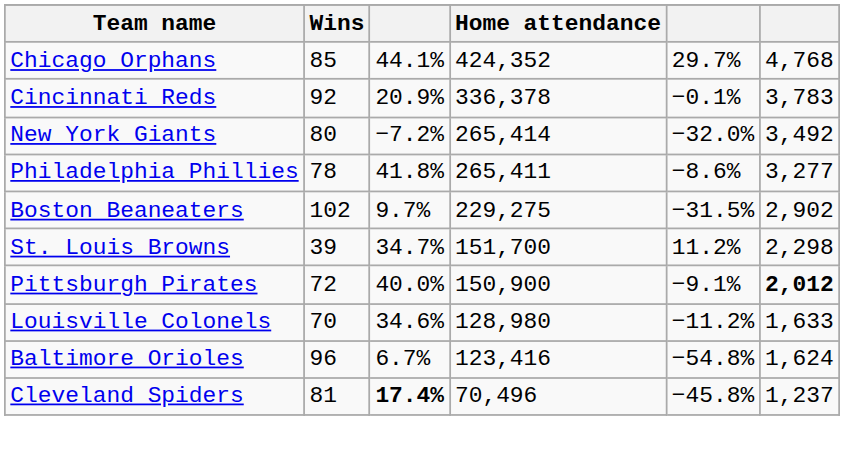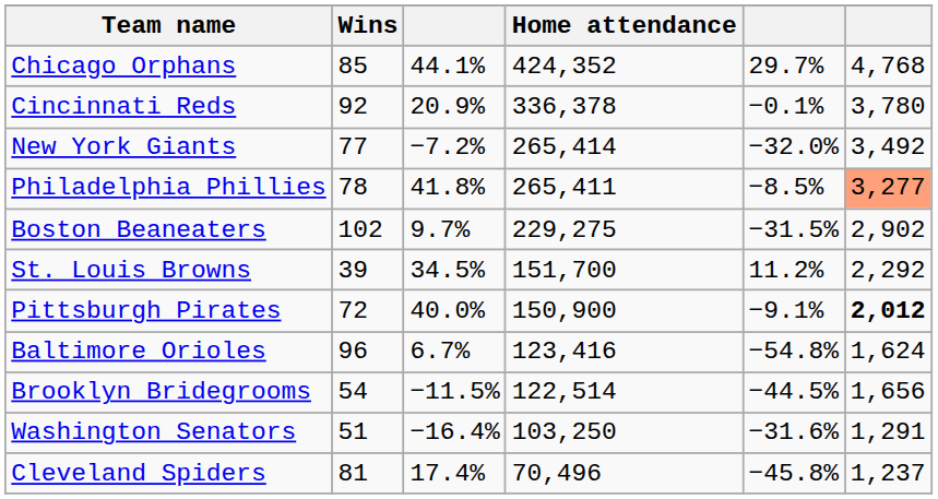 <table class="wikitable sortable">
 <tr style="text-align:center; font-size:larger;">
 </tr>
 <tr>
 <th>Team name</th>
 <th>Wins</th>
 <th></th>
 <th>Home attendance</th>
 <th></th>
 <th></th>
 </tr>
 <tr>
 <td><a href='#'>Chicago Orphans</a></td>
 <td>85</td>
 <td>44.1%</td>
 <td>424,352</td>
 <td>29.7%</td>
 <td>4,768</td>
 </tr>
 <tr>
 <td><a href='#'>Cincinnati Reds</a></td>
 <td>92</td>
 <td>20.9%</td>
 <td>336,378</td>
 <td>−0.1%</td>
-<td>3,783</td>
+<td>3,780</td>
 </tr>
 <tr>
 <td><a href='#'>New York Giants</a></td>
-<td>80</td>
+<td>77</td>
 <td>−7.2%</td>
 <td>265,414</td>
 <td>−32.0%</td>
 <td>3,492</td>
 </tr>
 <tr>
 <td><a href='#'>Philadelphia Phillies</a></td>
 <td>78</td>
 <td>41.8%</td>
 <td>265,411</td>
-<td>−8.6%</td>
-<td>3,277</td>
+<td>−8.5%</td>
+<td style="background: lightsalmon;">3,277</td>
 </tr>
 <tr>
 <td><a href='#'>Boston Beaneaters</a></td>
 <td>102</td>
 <td>9.7%</td>
 <td>229,275</td>
 <td>−31.5%</td>
 <td>2,902</td>
 </tr>
 <tr>
 <td><a href='#'>St. Louis Browns</a></td>
 <td>39</td>
-<td>34.7%</td>
+<td>34.5%</td>
 <td>151,700</td>
 <td>11.2%</td>
-<td>2,298</td>
+<td>2,292</td>
 </tr>
 <tr>
 <td><a href='#'>Pittsburgh Pirates</a></td>
 <td>72</td>
 <td>40.0%</td>
 <td>150,900</td>
 <td>−9.1%</td>
 <td><strong>2,012</strong></td>
 </tr>
 <tr>
-<td><a href='#'>Louisville Colonels</a></td>
-<td>70</td>
-<td>34.6%</td>
-<td>128,980</td>
-<td>−11.2%</td>
-<td>1,633</td>
-</tr>
-<tr>
 <td><a href='#'>Baltimore Orioles</a></td>
 <td>96</td>
 <td>6.7%</td>
 <td>123,416</td>
 <td>−54.8%</td>
 <td>1,624</td>
 </tr>
 <tr>
+<td><a href='#'>Brooklyn Bridegrooms</a></td>
+<td>54</td>
+<td>−11.5%</td>
+<td>122,514</td>
+<td>−44.5%</td>
+<td>1,656</td>
+</tr>
+<tr>
+<td><a href='#'>Washington Senators</a></td>
+<td>51</td>
+<td>−16.4%</td>
+<td>103,250</td>
+<td>−31.6%</td>
+<td>1,291</td>
+</tr>
+<tr>
 <td><a href='#'>Cleveland Spiders</a></td>
 <td>81</td>
-<td><strong>17.4%</strong></td>
+<td>17.4%</td>
 <td>70,496</td>
 <td>−45.8%</td>
 <td>1,237</td>
 </tr>
 </table>
